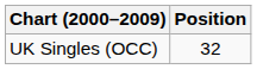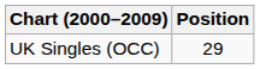 <table class="wikitable">
 <tr>
 <th scope="col">Chart (2000–2009)</th>
 <th scope="col">Position</th>
 </tr>
 <tr>
 <td>UK Singles (OCC)</td>
-<td style="text-align:center;">32</td>
+<td style="text-align:center;">29</td>
 </tr>
 </table>
